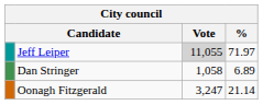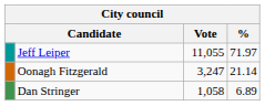 <table class="wikitable">
 <tr>
 <th colspan="4">City council</th>
 </tr>
 <tr>
 <th bgcolor="#DDDDFF" width="230px" colspan="2">Candidate</th>
 <th bgcolor="#DDDDFF" width="50px">Vote</th>
 <th bgcolor="#DDDDFF" width="30px">%</th>
 </tr>
 <tr>
 <td style="background-color:#009999;"></td>
 <td style="text-align:left;"><a href='#'>Jeff Leiper</a></td>
-<td style="background: lightgrey; text-align:right;">11,055</td>
+<td style="text-align:right;">11,055</td>
 <td style="text-align:right;">71.97</td>
+</tr>
+<tr>
+<td style="background-color:#D16806;"></td>
+<td style="text-align:left;">Oonagh Fitzgerald</td>
+<td style="text-align:right;">3,247</td>
+<td style="text-align:right;">21.14</td>
 </tr>
 <tr>
 <td style="background-color:#40924e;"></td>
 <td style="text-align:left;">Dan Stringer</td>
 <td style="text-align:right;">1,058</td>
 <td style="text-align:right;">6.89</td>
 </tr>
-<tr>
-<td style="background-color:#D16806;"></td>
-<td style="text-align:left;">Oonagh Fitzgerald</td>
-<td style="text-align:right;">3,247</td>
-<td style="text-align:right;">21.14</td>
-</tr>
 </table>
